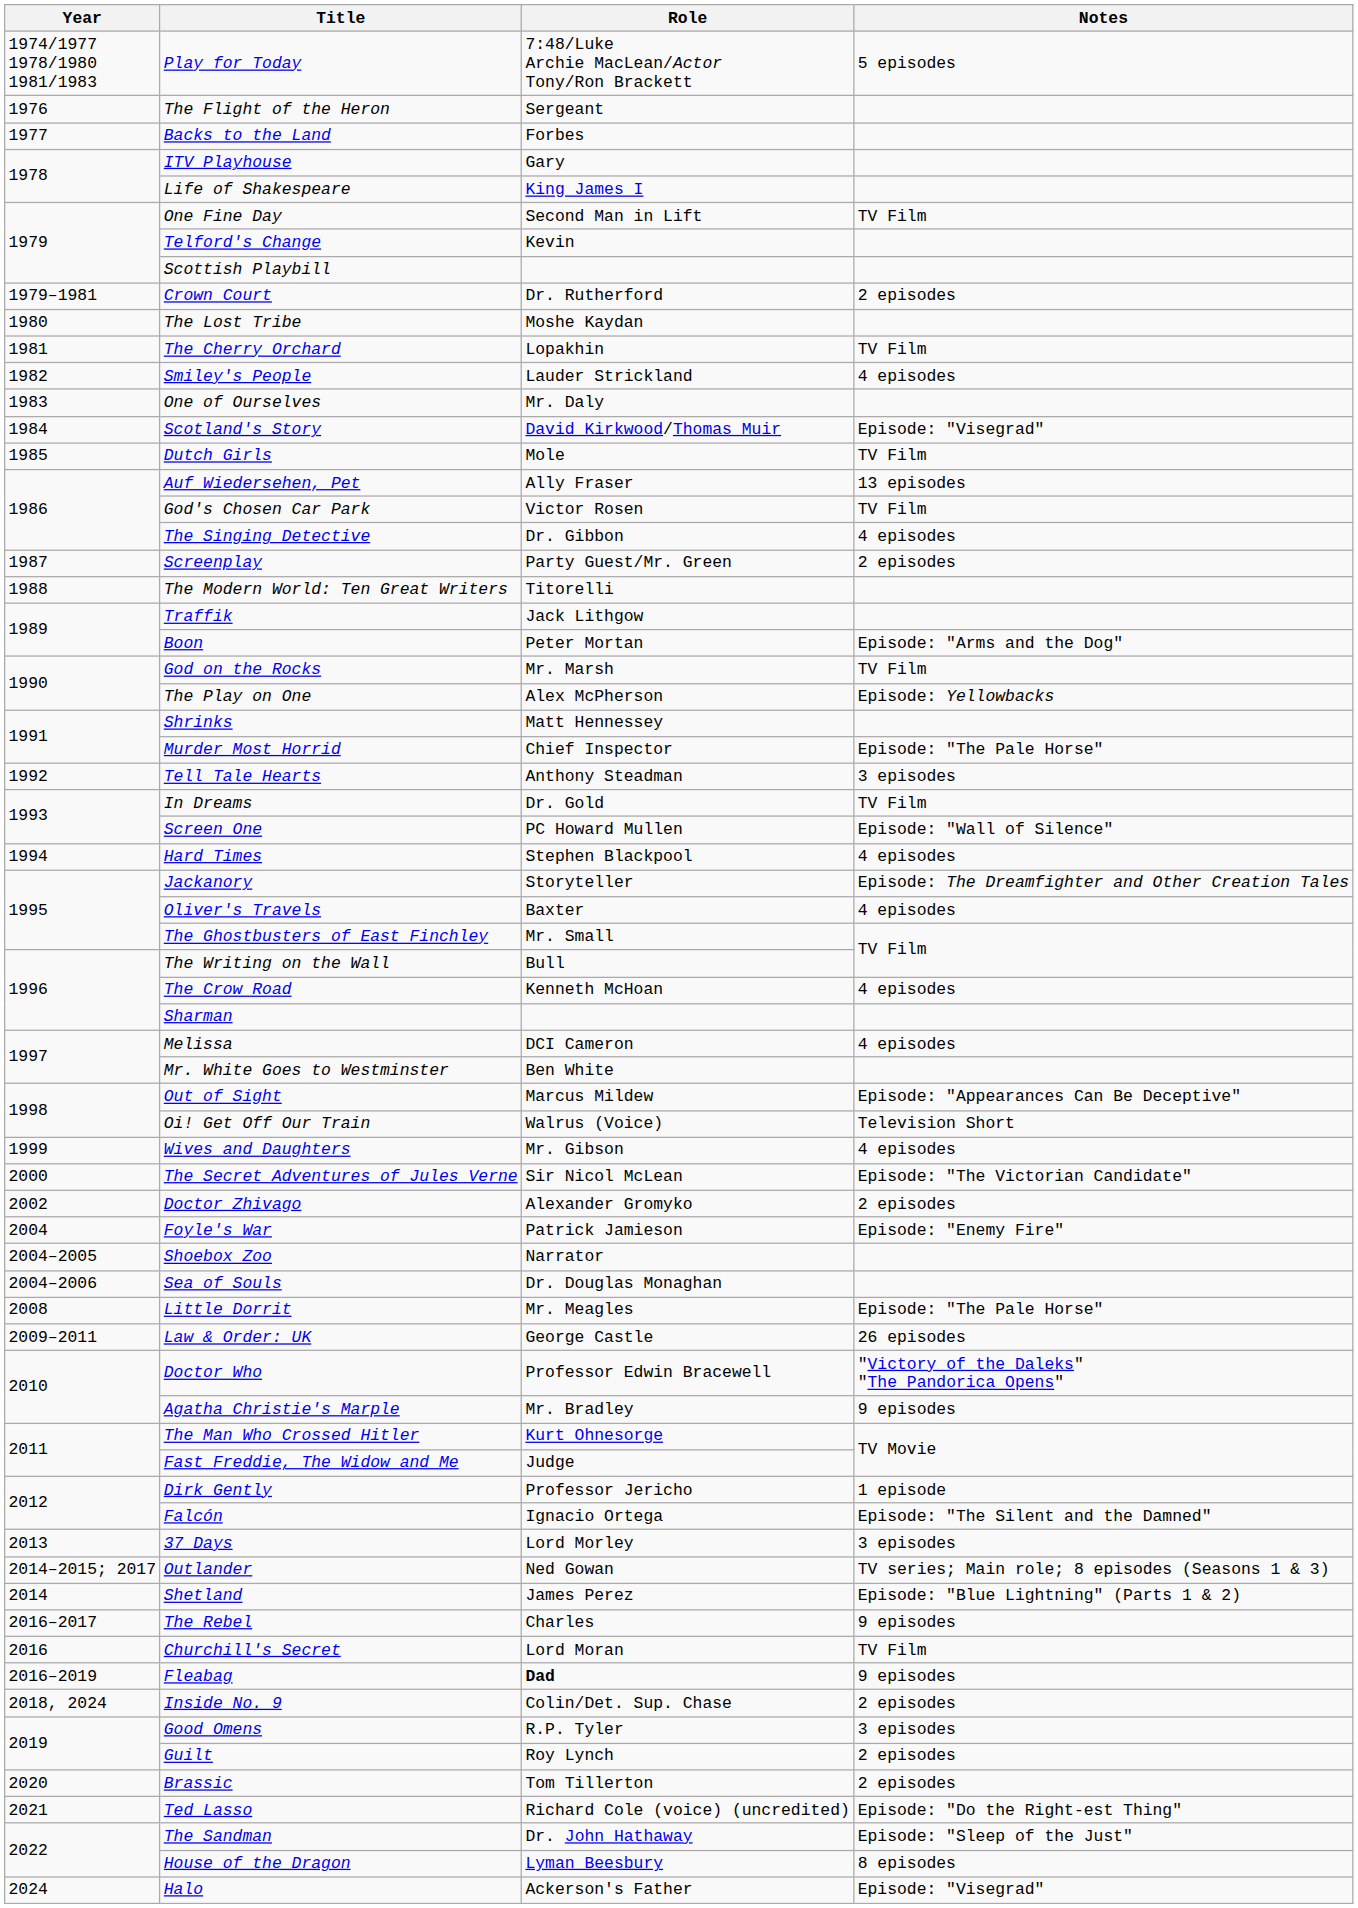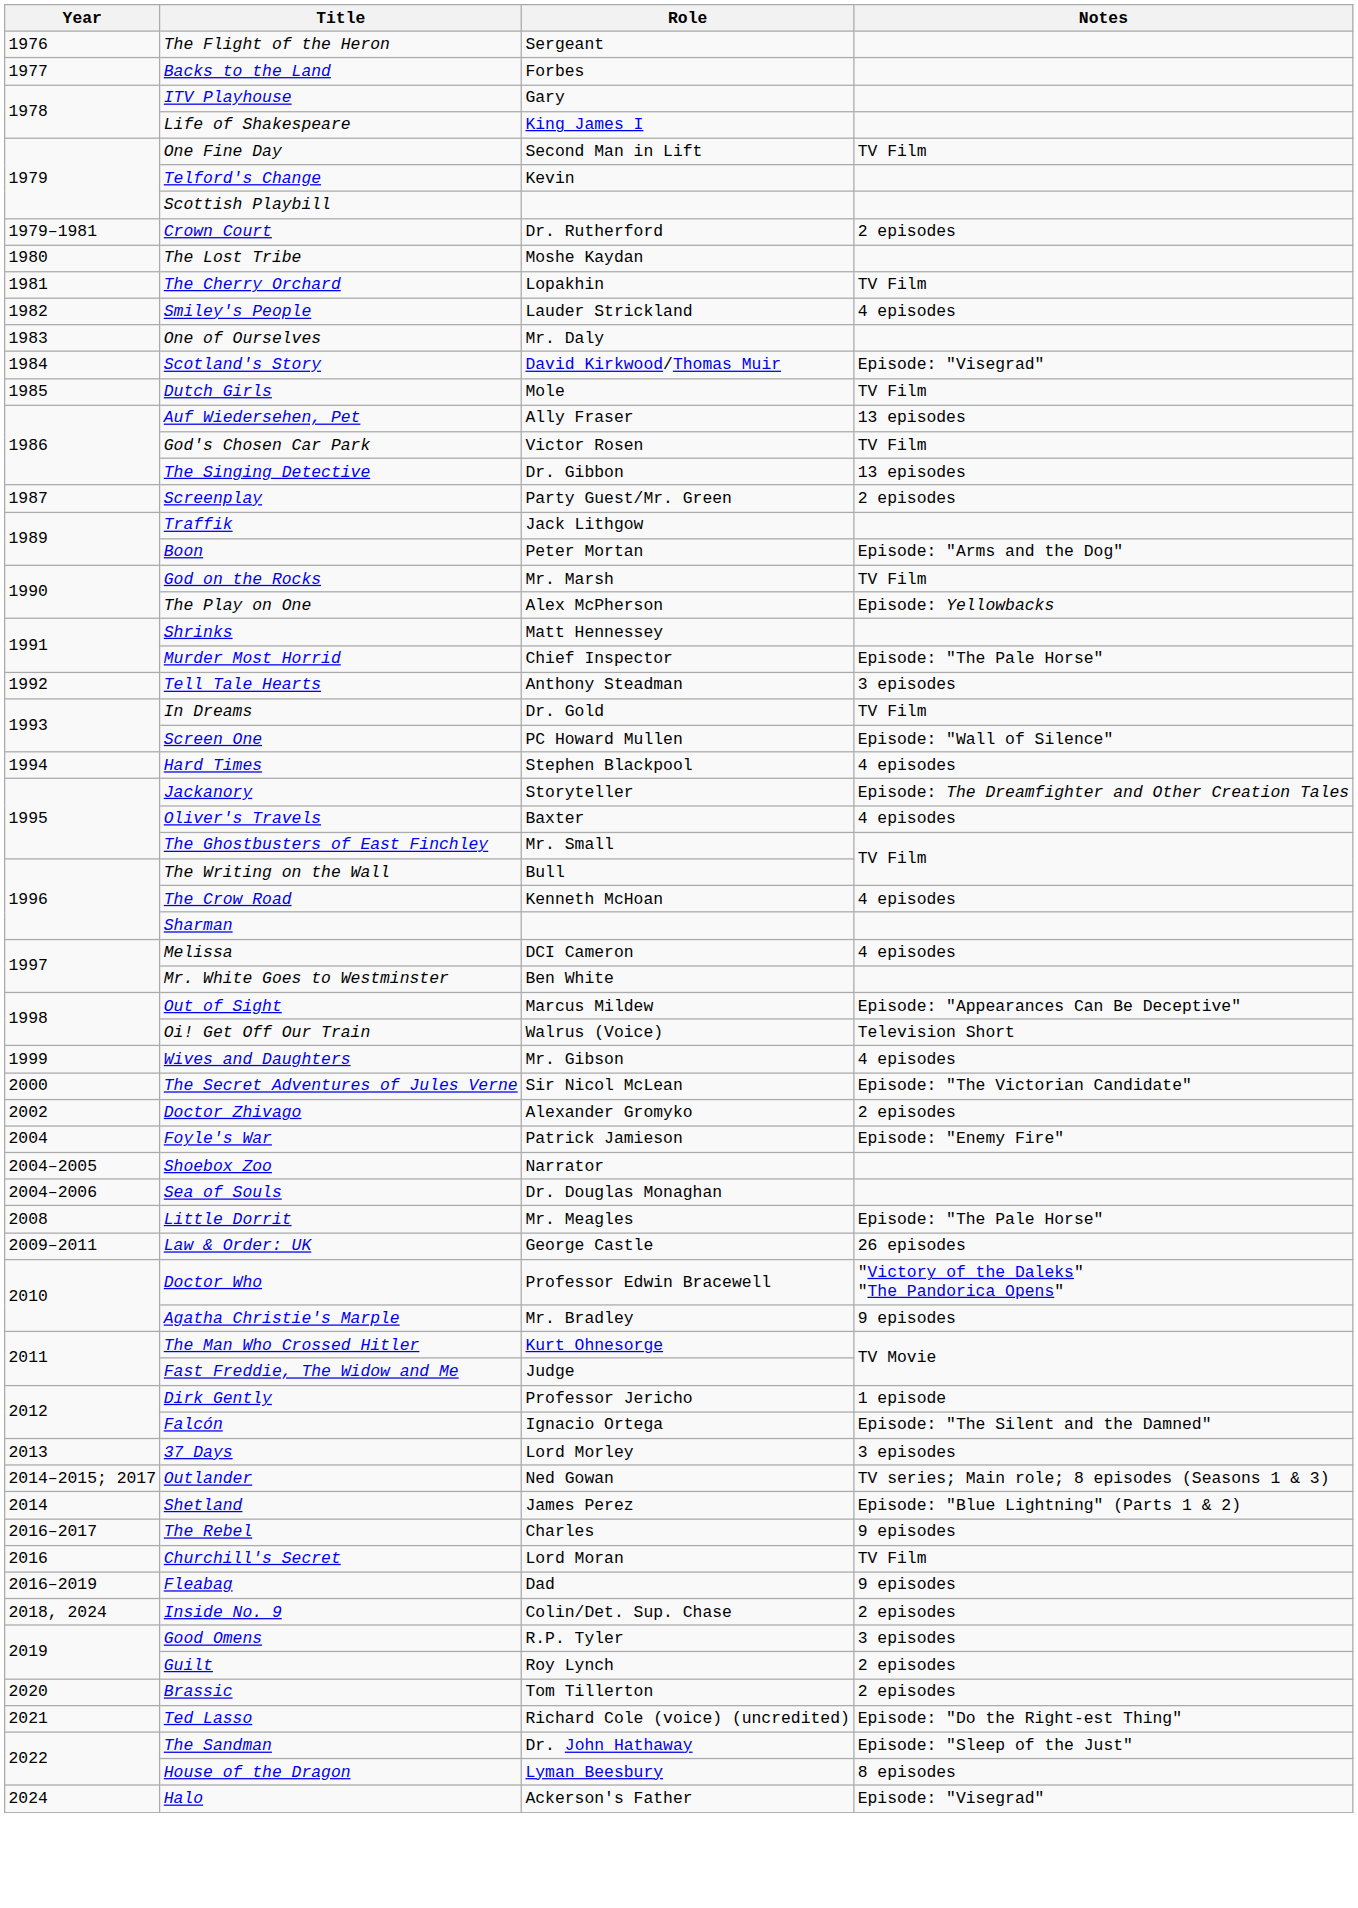 <table class="wikitable">
 <tr>
 <th>Year</th>
 <th>Title</th>
 <th>Role</th>
 <th>Notes</th>
-</tr>
-<tr>
-<td>1974/1977<br>1978/1980<br>1981/1983</td>
-<td><em><a href='#'>Play for Today</a></em></td>
-<td>7:48/Luke<br>Archie MacLean/<em>Actor</em><br>Tony/Ron Brackett</td>
-<td>5 episodes</td>
 </tr>
 <tr>
 <td>1976</td>
 <td><em>The Flight of the Heron</em></td>
 <td>Sergeant</td>
 <td></td>
 </tr>
 <tr>
 <td>1977</td>
 <td><em><a href='#'>Backs to the Land</a></em></td>
 <td>Forbes</td>
 <td></td>
 </tr>
 <tr>
 <td rowspan="2">1978</td>
 <td><em><a href='#'>ITV Playhouse</a></em></td>
 <td>Gary</td>
 <td></td>
 </tr>
 <tr>
 <td><em>Life of Shakespeare</em></td>
 <td><a href='#'>King James I</a></td>
 <td></td>
 </tr>
 <tr>
 <td rowspan="3">1979</td>
 <td><em>One Fine Day</em></td>
 <td>Second Man in Lift</td>
 <td>TV Film</td>
 </tr>
 <tr>
 <td><em><a href='#'>Telford's Change</a></em></td>
 <td>Kevin</td>
 <td></td>
 </tr>
 <tr>
 <td><em>Scottish Playbill</em></td>
 <td></td>
 <td></td>
 </tr>
 <tr>
 <td>1979–1981</td>
 <td><em><a href='#'>Crown Court</a></em></td>
 <td>Dr. Rutherford</td>
 <td>2 episodes</td>
 </tr>
 <tr>
 <td>1980</td>
 <td><em>The Lost Tribe</em></td>
 <td>Moshe Kaydan</td>
 <td></td>
 </tr>
 <tr>
 <td>1981</td>
 <td><em><a href='#'>The Cherry Orchard</a></em></td>
 <td>Lopakhin</td>
 <td>TV Film</td>
 </tr>
 <tr>
 <td>1982</td>
 <td><em><a href='#'>Smiley's People</a></em></td>
 <td>Lauder Strickland</td>
 <td>4 episodes</td>
 </tr>
 <tr>
 <td>1983</td>
 <td><em>One of Ourselves</em></td>
 <td>Mr. Daly</td>
 <td></td>
 </tr>
 <tr>
 <td>1984</td>
 <td><em><a href='#'>Scotland's Story</a></em></td>
 <td><a href='#'>David Kirkwood</a>/<a href='#'>Thomas Muir</a></td>
 <td>Episode: "Visegrad"</td>
 </tr>
 <tr>
 <td>1985</td>
 <td><em><a href='#'>Dutch Girls</a></em></td>
 <td>Mole</td>
 <td>TV Film</td>
 </tr>
 <tr>
 <td rowspan="3">1986</td>
 <td><em><a href='#'>Auf Wiedersehen, Pet</a></em></td>
 <td>Ally Fraser</td>
 <td>13 episodes</td>
 </tr>
 <tr>
 <td><em>God's Chosen Car Park</em></td>
 <td>Victor Rosen</td>
 <td>TV Film</td>
 </tr>
 <tr>
 <td><em><a href='#'>The Singing Detective</a></em></td>
 <td>Dr. Gibbon</td>
-<td>4 episodes</td>
+<td>13 episodes</td>
 </tr>
 <tr>
 <td>1987</td>
 <td><em><a href='#'>Screenplay</a></em></td>
 <td>Party Guest/Mr. Green</td>
 <td>2 episodes</td>
-</tr>
-<tr>
-<td>1988</td>
-<td><em>The Modern World: Ten Great Writers</em></td>
-<td>Titorelli</td>
-<td></td>
 </tr>
 <tr>
 <td rowspan="2">1989</td>
 <td><em><a href='#'>Traffik</a></em></td>
 <td>Jack Lithgow</td>
 <td></td>
 </tr>
 <tr>
 <td><em><a href='#'>Boon</a></em></td>
 <td>Peter Mortan</td>
 <td>Episode: "Arms and the Dog"</td>
 </tr>
 <tr>
 <td rowspan="2">1990</td>
 <td><em><a href='#'>God on the Rocks</a></em></td>
 <td>Mr. Marsh</td>
 <td>TV Film</td>
 </tr>
 <tr>
 <td><em>The Play on One</em></td>
 <td>Alex McPherson</td>
 <td>Episode: <em>Yellowbacks</em></td>
 </tr>
 <tr>
 <td rowspan="2">1991</td>
 <td><em><a href='#'>Shrinks</a></em></td>
 <td>Matt Hennessey</td>
 <td></td>
 </tr>
 <tr>
 <td><em><a href='#'>Murder Most Horrid</a></em></td>
 <td>Chief Inspector</td>
 <td>Episode: "The Pale Horse"</td>
 </tr>
 <tr>
 <td>1992</td>
 <td><em><a href='#'>Tell Tale Hearts</a></em></td>
 <td>Anthony Steadman</td>
 <td>3 episodes</td>
 </tr>
 <tr>
 <td rowspan="2">1993</td>
 <td><em>In Dreams</em></td>
 <td>Dr. Gold</td>
 <td>TV Film</td>
 </tr>
 <tr>
 <td><em><a href='#'>Screen One</a></em></td>
 <td>PC Howard Mullen</td>
 <td>Episode: "Wall of Silence"</td>
 </tr>
 <tr>
 <td>1994</td>
 <td><em><a href='#'>Hard Times</a></em></td>
 <td>Stephen Blackpool</td>
 <td>4 episodes</td>
 </tr>
 <tr>
 <td rowspan="3">1995</td>
 <td><em><a href='#'>Jackanory</a></em></td>
 <td>Storyteller</td>
 <td>Episode: <em>The Dreamfighter and Other Creation Tales</em></td>
 </tr>
 <tr>
 <td><em><a href='#'>Oliver's Travels</a></em></td>
 <td>Baxter</td>
 <td>4 episodes</td>
 </tr>
 <tr>
 <td><em><a href='#'>The Ghostbusters of East Finchley</a></em></td>
 <td>Mr. Small</td>
 <td rowspan="2">TV Film</td>
 </tr>
 <tr>
 <td rowspan="3">1996</td>
 <td><em>The Writing on the Wall</em></td>
 <td>Bull</td>
 </tr>
 <tr>
 <td><em><a href='#'>The Crow Road</a></em></td>
 <td>Kenneth McHoan</td>
 <td>4 episodes</td>
 </tr>
 <tr>
 <td><em><a href='#'>Sharman</a></em></td>
 <td></td>
 <td></td>
 </tr>
 <tr>
 <td rowspan="2">1997</td>
 <td><em>Melissa</em></td>
 <td>DCI Cameron</td>
 <td>4 episodes</td>
 </tr>
 <tr>
 <td><em>Mr. White Goes to Westminster</em></td>
 <td>Ben White</td>
 <td></td>
 </tr>
 <tr>
 <td rowspan="2">1998</td>
 <td><em><a href='#'>Out of Sight</a></em></td>
 <td>Marcus Mildew</td>
 <td>Episode: "Appearances Can Be Deceptive"</td>
 </tr>
 <tr>
 <td><em>Oi! Get Off Our Train</em></td>
 <td>Walrus (Voice)</td>
 <td>Television Short</td>
 </tr>
 <tr>
 <td>1999</td>
 <td><em><a href='#'>Wives and Daughters</a></em></td>
 <td>Mr. Gibson</td>
 <td>4 episodes</td>
 </tr>
 <tr>
 <td>2000</td>
 <td><em><a href='#'>The Secret Adventures of Jules Verne</a></em></td>
 <td>Sir Nicol McLean</td>
 <td>Episode: "The Victorian Candidate"</td>
 </tr>
 <tr>
 <td>2002</td>
 <td><a href='#'><em>Doctor Zhivago</em></a></td>
 <td>Alexander Gromyko</td>
 <td>2 episodes</td>
 </tr>
 <tr>
 <td>2004</td>
 <td><em><a href='#'>Foyle's War</a></em></td>
 <td>Patrick Jamieson</td>
 <td>Episode: "Enemy Fire"</td>
 </tr>
 <tr>
 <td>2004–2005</td>
 <td><em><a href='#'>Shoebox Zoo</a></em></td>
 <td>Narrator</td>
 <td></td>
 </tr>
 <tr>
 <td>2004–2006</td>
 <td><em><a href='#'>Sea of Souls</a></em></td>
 <td>Dr. Douglas Monaghan</td>
 <td></td>
 </tr>
 <tr>
 <td>2008</td>
 <td><em><a href='#'>Little Dorrit</a></em></td>
 <td>Mr. Meagles</td>
 <td>Episode: "The Pale Horse"</td>
 </tr>
 <tr>
 <td>2009–2011</td>
 <td><em><a href='#'>Law & Order: UK</a></em></td>
 <td>George Castle</td>
 <td>26 episodes</td>
 </tr>
 <tr>
 <td rowspan="2">2010</td>
 <td><em><a href='#'>Doctor Who</a></em></td>
 <td>Professor Edwin Bracewell</td>
 <td>"<a href='#'>Victory of the Daleks</a>"<br>"<a href='#'>The Pandorica Opens</a>"</td>
 </tr>
 <tr>
 <td><em><a href='#'>Agatha Christie's Marple</a></em></td>
 <td>Mr. Bradley</td>
 <td>9 episodes</td>
 </tr>
 <tr>
 <td rowspan="2">2011</td>
 <td><em><a href='#'>The Man Who Crossed Hitler</a></em></td>
 <td><a href='#'>Kurt Ohnesorge</a></td>
 <td rowspan="2">TV Movie</td>
 </tr>
 <tr>
 <td><em><a href='#'>Fast Freddie, The Widow and Me</a></em></td>
 <td>Judge</td>
 </tr>
 <tr>
 <td rowspan="2">2012</td>
 <td><em><a href='#'>Dirk Gently</a></em></td>
 <td>Professor Jericho</td>
 <td>1 episode</td>
 </tr>
 <tr>
 <td><em><a href='#'>Falcón</a></em></td>
 <td>Ignacio Ortega</td>
 <td>Episode: "The Silent and the Damned"</td>
 </tr>
 <tr>
 <td>2013</td>
 <td><em><a href='#'>37 Days</a></em></td>
 <td>Lord Morley</td>
 <td>3 episodes</td>
 </tr>
 <tr>
 <td>2014–2015; 2017</td>
 <td><em><a href='#'>Outlander</a></em></td>
 <td>Ned Gowan</td>
 <td>TV series; Main role; 8 episodes (Seasons 1 & 3)</td>
 </tr>
 <tr>
 <td>2014</td>
 <td><em><a href='#'>Shetland</a></em></td>
 <td>James Perez</td>
 <td>Episode: "Blue Lightning" (Parts 1 & 2)</td>
 </tr>
 <tr>
 <td>2016–2017</td>
 <td><a href='#'><em>The Rebel</em></a></td>
 <td>Charles</td>
 <td>9 episodes</td>
 </tr>
 <tr>
 <td>2016</td>
 <td><em><a href='#'>Churchill's Secret</a></em></td>
 <td>Lord Moran</td>
 <td>TV Film</td>
 </tr>
 <tr>
 <td>2016–2019</td>
 <td><em><a href='#'>Fleabag</a></em></td>
-<td><strong>Dad</strong></td>
+<td>Dad</td>
 <td>9 episodes</td>
 </tr>
 <tr>
 <td>2018, 2024</td>
 <td><em><a href='#'>Inside No. 9</a></em></td>
 <td>Colin/Det. Sup. Chase</td>
 <td>2 episodes</td>
 </tr>
 <tr>
 <td rowspan="2">2019</td>
 <td><em><a href='#'>Good Omens</a></em></td>
 <td>R.P. Tyler</td>
 <td>3 episodes</td>
 </tr>
 <tr>
 <td><a href='#'><em>Guilt</em></a></td>
 <td>Roy Lynch</td>
 <td>2 episodes</td>
 </tr>
 <tr>
 <td>2020</td>
 <td><em><a href='#'>Brassic</a></em></td>
 <td>Tom Tillerton</td>
 <td>2 episodes</td>
 </tr>
 <tr>
 <td>2021</td>
 <td><em><a href='#'>Ted Lasso</a></em></td>
 <td>Richard Cole (voice) (uncredited)</td>
 <td>Episode: "Do the Right-est Thing"</td>
 </tr>
 <tr>
 <td rowspan="2">2022</td>
 <td><em><a href='#'>The Sandman</a></em></td>
 <td>Dr. <a href='#'>John Hathaway</a></td>
 <td>Episode: "Sleep of the Just"</td>
 </tr>
 <tr>
 <td><em><a href='#'>House of the Dragon</a></em></td>
 <td><a href='#'>Lyman Beesbury</a></td>
 <td>8 episodes</td>
 </tr>
 <tr>
 <td>2024</td>
 <td><em><a href='#'>Halo</a></em></td>
 <td>Ackerson's Father</td>
 <td>Episode: "Visegrad"</td>
 </tr>
 </table>
